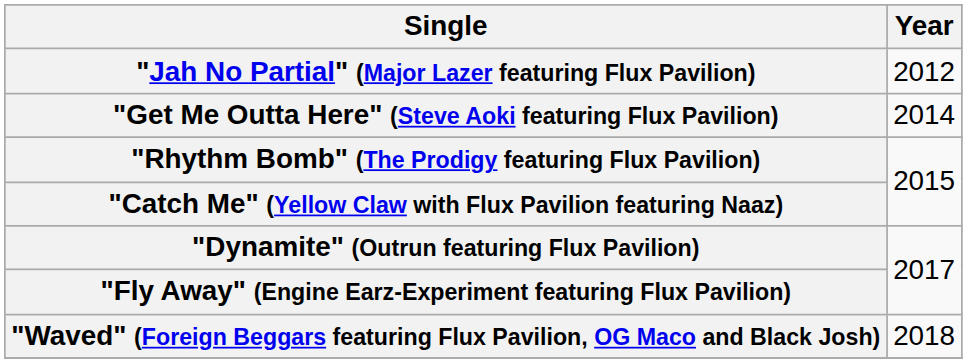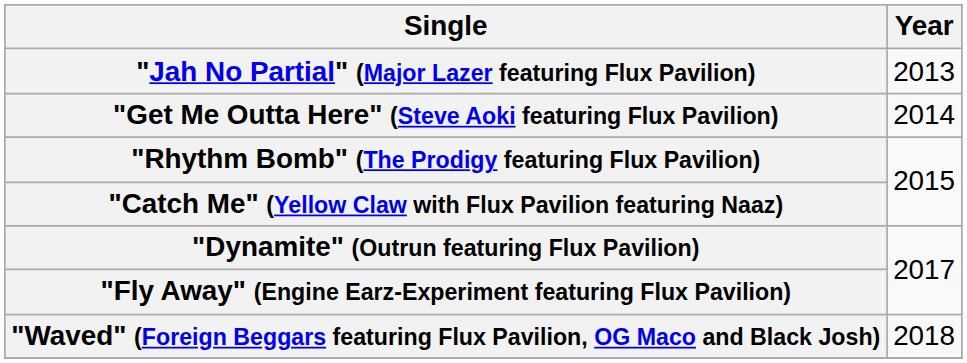 <table class="wikitable plainrowheaders" style="text-align:center;">
 <tr>
 <th scope="col">Single</th>
 <th scope="col">Year</th>
 </tr>
 <tr>
 <th scope="row">"<a href='#'>Jah No Partial</a>" <small>(<a href='#'>Major Lazer</a> featuring Flux Pavilion)</small></th>
-<td>2012</td>
+<td>2013</td>
 </tr>
 <tr>
 <th scope="row">"Get Me Outta Here" <small>(<a href='#'>Steve Aoki</a> featuring Flux Pavilion)</small></th>
 <td>2014</td>
 </tr>
 <tr>
 <th scope="row">"Rhythm Bomb" <small>(<a href='#'>The Prodigy</a> featuring Flux Pavilion)</small></th>
 <td rowspan="2">2015</td>
 </tr>
 <tr>
 <th scope="row">"Catch Me" <small>(<a href='#'>Yellow Claw</a> with Flux Pavilion featuring Naaz)</small></th>
 </tr>
 <tr>
 <th scope="row">"Dynamite" <small>(Outrun featuring Flux Pavilion)</small></th>
 <td rowspan="2">2017</td>
 </tr>
 <tr>
 <th scope="row">"Fly Away" <small>(Engine Earz-Experiment featuring Flux Pavilion)</small></th>
 </tr>
 <tr>
 <th scope="row">"Waved" <small>(<a href='#'>Foreign Beggars</a> featuring Flux Pavilion, <a href='#'>OG Maco</a> and Black Josh)</small></th>
 <td>2018</td>
 </tr>
 <tr>
 </tr>
 </table>
